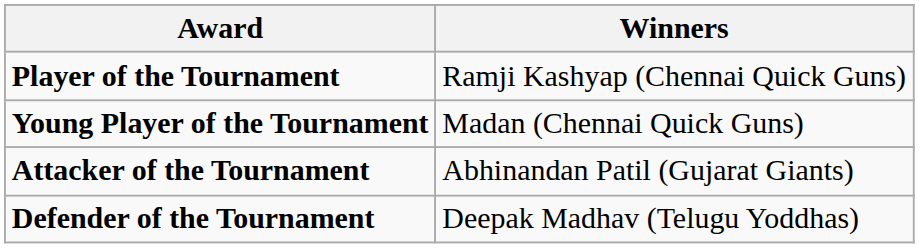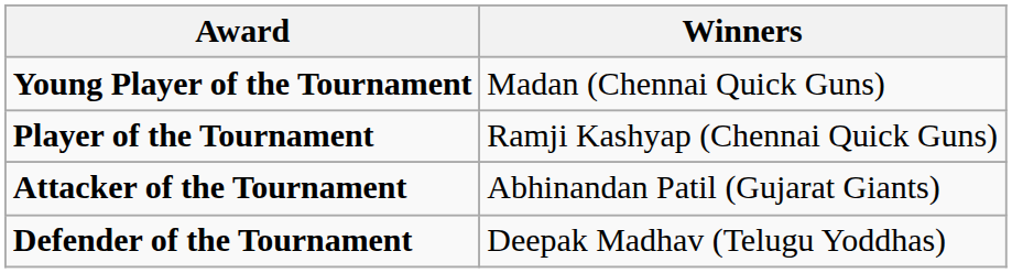 <table class="wikitable">
 <tr>
 <th>Award</th>
 <th>Winners</th>
 </tr>
 <tr>
+<td><strong>Young Player of the Tournament</strong></td>
+<td>Madan (Chennai Quick Guns)</td>
+</tr>
+<tr>
 <td><strong>Player of the Tournament</strong></td>
 <td>Ramji Kashyap (Chennai Quick Guns)</td>
-</tr>
-<tr>
-<td><strong>Young Player of the Tournament</strong></td>
-<td>Madan (Chennai Quick Guns)</td>
 </tr>
 <tr>
 <td><strong>Attacker of the Tournament</strong></td>
 <td>Abhinandan Patil (Gujarat Giants)</td>
 </tr>
 <tr>
 <td><strong>Defender of the Tournament</strong></td>
 <td>Deepak Madhav (Telugu Yoddhas)</td>
 </tr>
 </table>
